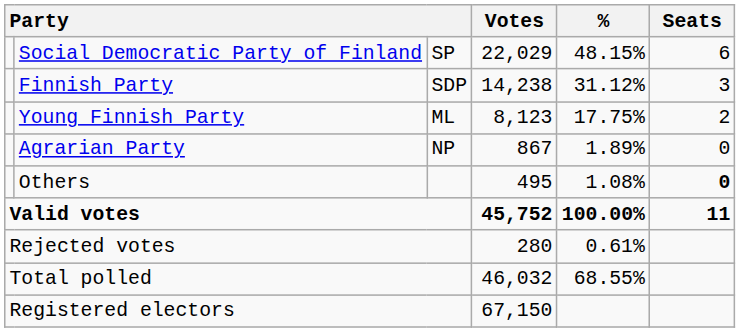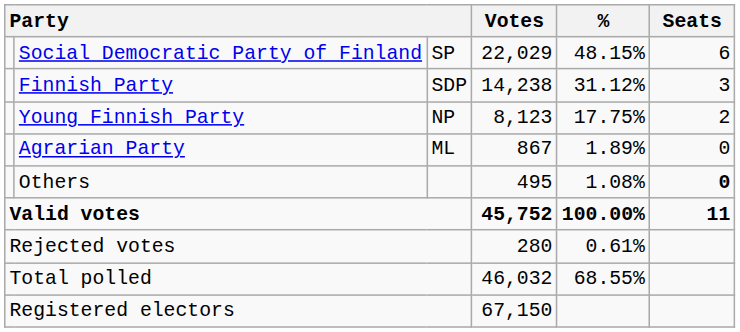 <table class="wikitable" border="1" style="text-align:right;">
 <tr>
 <th style="text-align:left;" colspan=3>Party</th>
 <th align=center width="50">Votes</th>
 <th align=center width="50">%</th>
 <th align=center width="50">Seats</th>
 </tr>
 <tr>
 <td></td>
 <td align=left style="white-space: nowrap;"><a href='#'>Social Democratic Party of Finland</a></td>
 <td align=left>SP</td>
 <td>22,029</td>
 <td>48.15%</td>
 <td>6</td>
 </tr>
 <tr>
 <td></td>
 <td align=left><a href='#'>Finnish Party</a></td>
 <td align=left>SDP</td>
 <td>14,238</td>
 <td>31.12%</td>
 <td>3</td>
 </tr>
 <tr>
 <td></td>
 <td align=left><a href='#'>Young Finnish Party</a></td>
-<td align=left>ML</td>
+<td align=left>NP</td>
 <td>8,123</td>
 <td>17.75%</td>
 <td>2</td>
 </tr>
 <tr>
 <td></td>
 <td align=left><a href='#'>Agrarian Party</a></td>
-<td align=left>NP</td>
+<td align=left>ML</td>
 <td>867</td>
 <td>1.89%</td>
 <td>0</td>
 </tr>
 <tr>
 <td></td>
 <td align=left>Others</td>
 <td align=left></td>
 <td>495</td>
 <td>1.08%</td>
 <td><strong>0</strong></td>
 </tr>
 <tr style="font-weight:bold">
 <td align=left colspan=3>Valid votes</td>
 <td>45,752</td>
 <td>100.00%</td>
 <td>11</td>
 </tr>
 <tr>
 <td align=left colspan=3>Rejected votes</td>
 <td>280</td>
 <td>0.61%</td>
 <td></td>
 </tr>
 <tr>
 <td align=left colspan=3>Total polled</td>
 <td>46,032</td>
 <td>68.55%</td>
 <td></td>
 </tr>
 <tr>
 <td align=left colspan=3>Registered electors</td>
 <td>67,150</td>
 <td></td>
 <td></td>
 </tr>
 </table>
